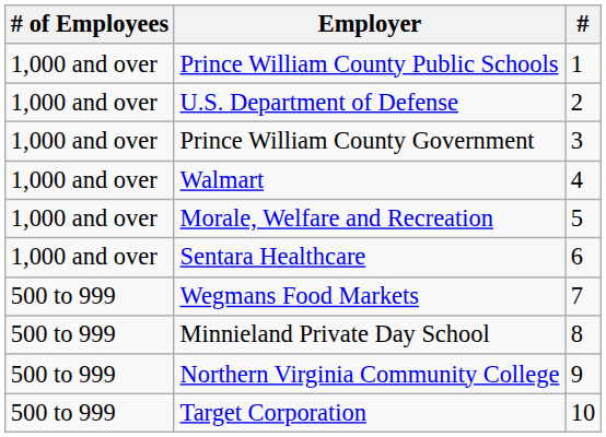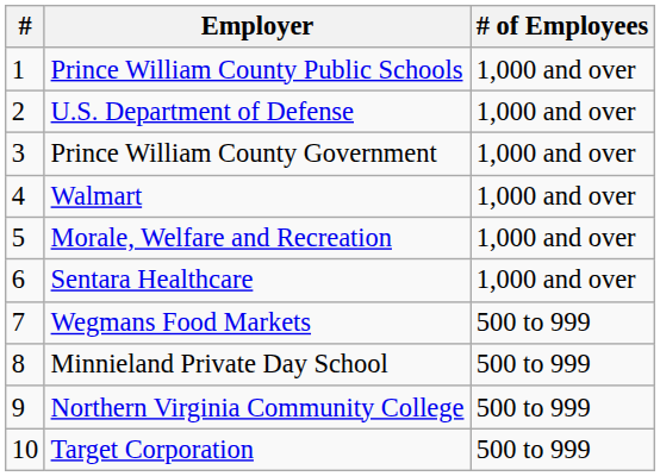 <table class="wikitable">
 <tr>
+<th>#</th>
+<th>Employer</th>
 <th># of Employees</th>
-<th>Employer</th>
-<th>#</th>
 </tr>
 <tr>
+<td>1</td>
+<td><a href='#'>Prince William County Public Schools</a></td>
 <td>1,000 and over</td>
-<td><a href='#'>Prince William County Public Schools</a></td>
-<td>1</td>
 </tr>
 <tr>
+<td>2</td>
+<td><a href='#'>U.S. Department of Defense</a></td>
 <td>1,000 and over</td>
-<td><a href='#'>U.S. Department of Defense</a></td>
-<td>2</td>
 </tr>
 <tr>
+<td>3</td>
+<td>Prince William County Government</td>
 <td>1,000 and over</td>
-<td>Prince William County Government</td>
-<td>3</td>
 </tr>
 <tr>
+<td>4</td>
+<td><a href='#'>Walmart</a></td>
 <td>1,000 and over</td>
-<td><a href='#'>Walmart</a></td>
-<td>4</td>
 </tr>
 <tr>
+<td>5</td>
+<td><a href='#'>Morale, Welfare and Recreation</a></td>
 <td>1,000 and over</td>
-<td><a href='#'>Morale, Welfare and Recreation</a></td>
-<td>5</td>
 </tr>
 <tr>
+<td>6</td>
+<td><a href='#'>Sentara Healthcare</a></td>
 <td>1,000 and over</td>
-<td><a href='#'>Sentara Healthcare</a></td>
-<td>6</td>
 </tr>
 <tr>
+<td>7</td>
+<td><a href='#'>Wegmans Food Markets</a></td>
 <td>500 to 999</td>
-<td><a href='#'>Wegmans Food Markets</a></td>
-<td>7</td>
 </tr>
 <tr>
+<td>8</td>
+<td>Minnieland Private Day School</td>
 <td>500 to 999</td>
-<td>Minnieland Private Day School</td>
-<td>8</td>
 </tr>
 <tr>
+<td>9</td>
+<td><a href='#'>Northern Virginia Community College</a></td>
 <td>500 to 999</td>
-<td><a href='#'>Northern Virginia Community College</a></td>
-<td>9</td>
 </tr>
 <tr>
+<td>10</td>
+<td><a href='#'>Target Corporation</a></td>
 <td>500 to 999</td>
-<td><a href='#'>Target Corporation</a></td>
-<td>10</td>
 </tr>
 </table>
